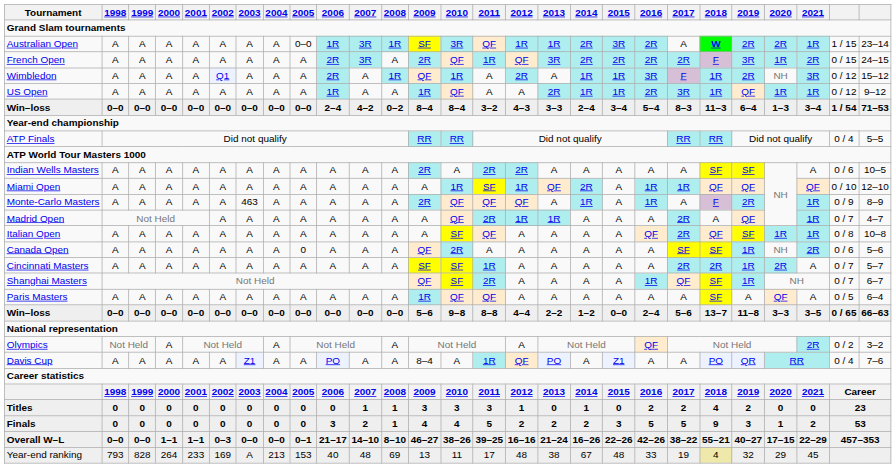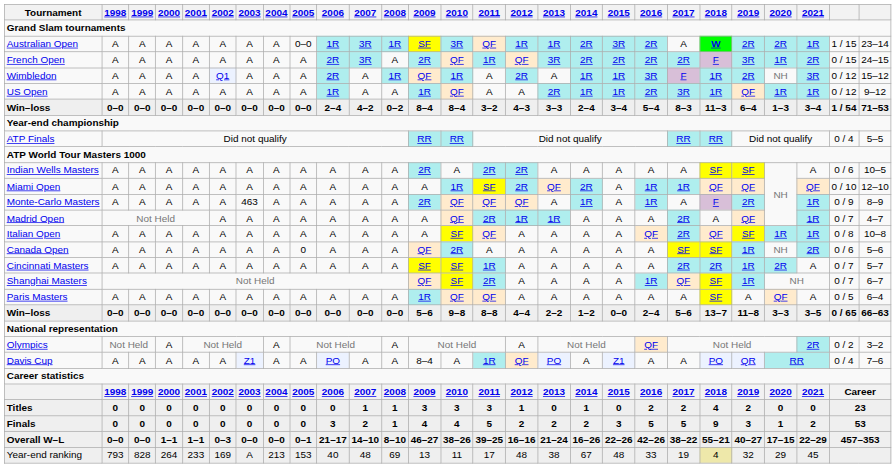 <table class="nowrap wikitable" style=text-align:center;font-size:84%>
 <tr>
 <th>Tournament</th>
 <th><a href='#'>1998</a></th>
 <th><a href='#'>1999</a></th>
 <th><a href='#'>2000</a></th>
 <th><a href='#'>2001</a></th>
 <th><a href='#'>2002</a></th>
 <th><a href='#'>2003</a></th>
 <th><a href='#'>2004</a></th>
 <th><a href='#'>2005</a></th>
 <th><a href='#'>2006</a></th>
 <th><a href='#'>2007</a></th>
 <th><a href='#'>2008</a></th>
 <th><a href='#'>2009</a></th>
 <th><a href='#'>2010</a></th>
 <th><a href='#'>2011</a></th>
 <th><a href='#'>2012</a></th>
 <th><a href='#'>2013</a></th>
 <th><a href='#'>2014</a></th>
 <th><a href='#'>2015</a></th>
 <th><a href='#'>2016</a></th>
 <th><a href='#'>2017</a></th>
 <th><a href='#'>2018</a></th>
 <th><a href='#'>2019</a></th>
 <th><a href='#'>2020</a></th>
 <th><a href='#'>2021</a></th>
 <th></th>
 <th></th>
 </tr>
 <tr>
 <td colspan="27" style="text-align:left"><strong>Grand Slam tournaments</strong></td>
 </tr>
 <tr>
 <td align=left><a href='#'>Australian Open</a></td>
 <td>A</td>
 <td>A</td>
 <td>A</td>
 <td>A</td>
 <td>A</td>
 <td>A</td>
 <td>A</td>
 <td>0–0</td>
 <td bgcolor=afeeee><a href='#'>1R</a></td>
 <td bgcolor=afeeee><a href='#'>3R</a></td>
 <td bgcolor=afeeee><a href='#'>1R</a></td>
 <td style=background:yellow><a href='#'>SF</a></td>
 <td bgcolor=afeeee><a href='#'>3R</a></td>
 <td bgcolor=ffebcd><a href='#'>QF</a></td>
 <td bgcolor=afeeee><a href='#'>1R</a></td>
 <td bgcolor=afeeee><a href='#'>1R</a></td>
 <td bgcolor=afeeee><a href='#'>2R</a></td>
 <td bgcolor=afeeee><a href='#'>3R</a></td>
 <td bgcolor=afeeee><a href='#'>2R</a></td>
 <td>A</td>
 <td bgcolor=lime><a href='#'><strong>W</strong></a></td>
 <td bgcolor=afeeee><a href='#'>2R</a></td>
 <td bgcolor=afeeee><a href='#'>2R</a></td>
 <td bgcolor=afeeee><a href='#'>1R</a></td>
 <td>1 / 15</td>
 <td>23–14</td>
 </tr>
 <tr>
 <td align=left><a href='#'>French Open</a></td>
 <td>A</td>
 <td>A</td>
 <td>A</td>
 <td>A</td>
 <td>A</td>
 <td>A</td>
 <td>A</td>
 <td>A</td>
 <td bgcolor=afeeee><a href='#'>2R</a></td>
 <td bgcolor=afeeee><a href='#'>3R</a></td>
 <td>A</td>
 <td bgcolor=afeeee><a href='#'>2R</a></td>
 <td bgcolor=ffebcd><a href='#'>QF</a></td>
 <td bgcolor=afeeee><a href='#'>1R</a></td>
 <td bgcolor=ffebcd><a href='#'>QF</a></td>
 <td bgcolor=afeeee><a href='#'>3R</a></td>
 <td bgcolor=afeeee><a href='#'>2R</a></td>
 <td bgcolor=afeeee><a href='#'>2R</a></td>
 <td bgcolor=afeeee><a href='#'>2R</a></td>
 <td bgcolor=afeeee><a href='#'>2R</a></td>
 <td style=background:thistle><a href='#'>F</a></td>
 <td bgcolor=afeeee><a href='#'>3R</a></td>
 <td bgcolor=afeeee><a href='#'>1R</a></td>
 <td bgcolor=afeeee><a href='#'>2R</a></td>
 <td>0 / 15</td>
 <td>24–15</td>
 </tr>
 <tr>
 <td align=left><a href='#'>Wimbledon</a></td>
 <td>A</td>
 <td>A</td>
 <td>A</td>
 <td>A</td>
 <td bgcolor=ecf2ff><a href='#'>Q1</a></td>
 <td>A</td>
 <td>A</td>
 <td>A</td>
 <td bgcolor=afeeee><a href='#'>2R</a></td>
 <td>A</td>
 <td bgcolor=afeeee><a href='#'>1R</a></td>
 <td bgcolor=ffebcd><a href='#'>QF</a></td>
 <td bgcolor=afeeee><a href='#'>1R</a></td>
 <td>A</td>
 <td bgcolor=afeeee><a href='#'>2R</a></td>
 <td>A</td>
 <td bgcolor=afeeee><a href='#'>1R</a></td>
 <td bgcolor=afeeee><a href='#'>1R</a></td>
 <td bgcolor=afeeee><a href='#'>3R</a></td>
 <td style=background:thistle><a href='#'>F</a></td>
 <td bgcolor=afeeee><a href='#'>1R</a></td>
 <td bgcolor=afeeee><a href='#'>2R</a></td>
 <td style=color:#767676>NH</td>
 <td bgcolor=afeeee><a href='#'>3R</a></td>
 <td>0 / 12</td>
 <td>15–12</td>
 </tr>
 <tr>
 <td align=left><a href='#'>US Open</a></td>
 <td>A</td>
 <td>A</td>
 <td>A</td>
 <td>A</td>
 <td>A</td>
 <td>A</td>
 <td>A</td>
 <td>A</td>
 <td bgcolor=afeeee><a href='#'>1R</a></td>
 <td>A</td>
 <td>A</td>
 <td bgcolor=afeeee><a href='#'>1R</a></td>
 <td bgcolor=ffebcd><a href='#'>QF</a></td>
 <td>A</td>
 <td>A</td>
 <td bgcolor=afeeee><a href='#'>2R</a></td>
 <td bgcolor=afeeee><a href='#'>1R</a></td>
 <td bgcolor=afeeee><a href='#'>1R</a></td>
 <td bgcolor=afeeee><a href='#'>2R</a></td>
 <td bgcolor=afeeee><a href='#'>3R</a></td>
 <td bgcolor=afeeee><a href='#'>1R</a></td>
 <td bgcolor=ffebcd><a href='#'>QF</a></td>
 <td bgcolor=afeeee><a href='#'>1R</a></td>
 <td bgcolor=afeeee><a href='#'>1R</a></td>
 <td>0 / 12</td>
 <td>9–12</td>
 </tr>
 <tr style=font-weight:bold;background:#efefef>
 <td style=text-align:left>Win–loss</td>
 <td>0–0</td>
 <td>0–0</td>
 <td>0–0</td>
 <td>0–0</td>
 <td>0–0</td>
 <td>0–0</td>
 <td>0–0</td>
 <td>0–0</td>
 <td>2–4</td>
 <td>4–2</td>
 <td>0–2</td>
 <td>8–4</td>
 <td>8–4</td>
 <td>3–2</td>
 <td>4–3</td>
 <td>3–3</td>
 <td>2–4</td>
 <td>3–4</td>
 <td>5–4</td>
 <td>8–3</td>
 <td>11–3</td>
 <td>6–4</td>
 <td>1–3</td>
 <td>3–4</td>
 <td>1 / 54</td>
 <td>71–53</td>
 </tr>
 <tr>
 <td colspan="27" style="text-align:left"><strong>Year-end championship</strong></td>
 </tr>
 <tr>
 <td align=left><a href='#'>ATP Finals</a></td>
 <td colspan=11>Did not qualify</td>
 <td bgcolor=afeeee><a href='#'>RR</a></td>
 <td bgcolor=afeeee><a href='#'>RR</a></td>
 <td colspan=6>Did not qualify</td>
 <td bgcolor=afeeee><a href='#'>RR</a></td>
 <td bgcolor=afeeee><a href='#'>RR</a></td>
 <td colspan="3">Did not qualify</td>
 <td>0 / 4</td>
 <td>5–5</td>
 </tr>
 <tr>
 <td colspan="27" style="text-align:left"><strong>ATP World Tour Masters 1000</strong></td>
 </tr>
 <tr>
 <td align=left nowrap><a href='#'>Indian Wells Masters</a></td>
 <td>A</td>
 <td>A</td>
 <td>A</td>
 <td>A</td>
 <td>A</td>
 <td>A</td>
 <td>A</td>
 <td>A</td>
 <td>A</td>
 <td>A</td>
 <td>A</td>
 <td bgcolor=afeeee><a href='#'>2R</a></td>
 <td>A</td>
 <td bgcolor=afeeee><a href='#'>2R</a></td>
 <td bgcolor=afeeee><a href='#'>2R</a></td>
 <td>A</td>
 <td>A</td>
 <td>A</td>
 <td>A</td>
 <td>A</td>
 <td style=background:yellow><a href='#'>SF</a></td>
 <td style=background:yellow><a href='#'>SF</a></td>
 <td rowspan="4" style="color:#767676">NH</td>
 <td>A</td>
 <td>0 / 6</td>
 <td>10–5</td>
 </tr>
 <tr>
 <td align=left><a href='#'>Miami Open</a></td>
 <td>A</td>
 <td>A</td>
 <td>A</td>
 <td>A</td>
 <td>A</td>
 <td>A</td>
 <td>A</td>
 <td>A</td>
 <td>A</td>
 <td>A</td>
 <td>A</td>
 <td>A</td>
 <td bgcolor=afeeee><a href='#'>1R</a></td>
 <td style=background:yellow><a href='#'>SF</a></td>
-<td bgcolor=afeeee><a href='#'>1R</a></td>
+<td bgcolor=afeeee><a href='#'>2R</a></td>
 <td bgcolor=ffebcd><a href='#'>QF</a></td>
 <td bgcolor=afeeee><a href='#'>2R</a></td>
 <td>A</td>
 <td bgcolor=afeeee><a href='#'>1R</a></td>
 <td bgcolor=afeeee><a href='#'>1R</a></td>
 <td bgcolor=ffebcd><a href='#'>QF</a></td>
 <td bgcolor=ffebcd><a href='#'>QF</a></td>
 <td bgcolor=ffebcd><a href='#'>QF</a></td>
 <td>0 / 10</td>
 <td>12–10</td>
 </tr>
 <tr>
 <td align=left nowrap><a href='#'>Monte-Carlo Masters</a></td>
 <td>A</td>
 <td>A</td>
 <td>A</td>
 <td>A</td>
 <td>A</td>
 <td>463</td>
 <td>A</td>
 <td>A</td>
 <td>A</td>
 <td>A</td>
 <td>A</td>
 <td bgcolor=afeeee><a href='#'>2R</a></td>
 <td bgcolor=ffebcd><a href='#'>QF</a></td>
 <td bgcolor=ffebcd><a href='#'>QF</a></td>
 <td bgcolor=ffebcd><a href='#'>QF</a></td>
 <td>A</td>
 <td bgcolor=afeeee><a href='#'>1R</a></td>
 <td>A</td>
 <td bgcolor=afeeee><a href='#'>1R</a></td>
 <td>A</td>
 <td style=background:thistle><a href='#'>F</a></td>
 <td bgcolor=afeeee><a href='#'>2R</a></td>
 <td bgcolor=afeeee><a href='#'>1R</a></td>
 <td>0 / 9</td>
 <td>8–9</td>
 </tr>
 <tr>
 <td align=left><a href='#'>Madrid Open</a></td>
 <td colspan=4 style=color:#767676>Not Held</td>
 <td>A</td>
 <td>A</td>
 <td>A</td>
 <td>A</td>
 <td>A</td>
 <td>A</td>
 <td>A</td>
 <td>A</td>
 <td bgcolor=ffebcd><a href='#'>QF</a></td>
 <td bgcolor=afeeee><a href='#'>2R</a></td>
 <td bgcolor=afeeee><a href='#'>1R</a></td>
 <td bgcolor=afeeee><a href='#'>1R</a></td>
 <td>A</td>
 <td>A</td>
 <td>A</td>
 <td bgcolor=afeeee><a href='#'>2R</a></td>
 <td>A</td>
 <td bgcolor=ffebcd><a href='#'>QF</a></td>
 <td bgcolor=afeeee><a href='#'>1R</a></td>
 <td>0 / 7</td>
 <td>4–7</td>
 </tr>
 <tr>
 <td align=left><a href='#'>Italian Open</a></td>
 <td>A</td>
 <td>A</td>
 <td>A</td>
 <td>A</td>
 <td>A</td>
 <td>A</td>
 <td>A</td>
 <td>A</td>
 <td>A</td>
 <td>A</td>
 <td>A</td>
 <td>A</td>
 <td style=background:yellow><a href='#'>SF</a></td>
 <td bgcolor=ffebcd><a href='#'>QF</a></td>
 <td>A</td>
 <td>A</td>
 <td>A</td>
 <td>A</td>
 <td bgcolor=ffebcd><a href='#'>QF</a></td>
 <td bgcolor=afeeee><a href='#'>2R</a></td>
 <td bgcolor=ffebcd><a href='#'>QF</a></td>
 <td style=background:yellow><a href='#'>SF</a></td>
 <td bgcolor=afeeee><a href='#'>1R</a></td>
 <td bgcolor=afeeee><a href='#'>1R</a></td>
 <td>0 / 8</td>
 <td>10–8</td>
 </tr>
 <tr>
 <td align=left><a href='#'>Canada Open</a></td>
 <td>A</td>
 <td>A</td>
 <td>A</td>
 <td>A</td>
 <td>A</td>
 <td>A</td>
 <td>A</td>
 <td>0</td>
 <td>A</td>
 <td>A</td>
 <td>A</td>
 <td bgcolor=ffebcd><a href='#'>QF</a></td>
 <td bgcolor=afeeee><a href='#'>2R</a></td>
 <td>A</td>
 <td>A</td>
 <td>A</td>
 <td>A</td>
 <td>A</td>
 <td>A</td>
 <td style=background:yellow><a href='#'>SF</a></td>
 <td style=background:yellow><a href='#'>SF</a></td>
 <td bgcolor=afeeee><a href='#'>1R</a></td>
 <td style=color:#767676>NH</td>
 <td bgcolor=afeeee><a href='#'>2R</a></td>
 <td>0 / 6</td>
 <td>5–6</td>
 </tr>
 <tr>
 <td align=left><a href='#'>Cincinnati Masters</a></td>
 <td>A</td>
 <td>A</td>
 <td>A</td>
 <td>A</td>
 <td>A</td>
 <td>A</td>
 <td>A</td>
 <td>A</td>
 <td>A</td>
 <td>A</td>
 <td>A</td>
 <td style=background:yellow><a href='#'>SF</a></td>
 <td style=background:yellow><a href='#'>SF</a></td>
 <td bgcolor=afeeee><a href='#'>1R</a></td>
 <td>A</td>
 <td>A</td>
 <td>A</td>
 <td>A</td>
 <td>A</td>
 <td bgcolor=afeeee><a href='#'>2R</a></td>
 <td bgcolor=afeeee><a href='#'>2R</a></td>
 <td bgcolor=afeeee><a href='#'>1R</a></td>
 <td bgcolor=afeeee><a href='#'>2R</a></td>
 <td>A</td>
 <td>0 / 7</td>
 <td>5–7</td>
 </tr>
 <tr>
 <td align=left><a href='#'>Shanghai Masters</a></td>
 <td colspan=11 style=color:#767676>Not Held</td>
 <td bgcolor=ffebcd><a href='#'>QF</a></td>
 <td style=background:yellow><a href='#'>SF</a></td>
 <td bgcolor=afeeee><a href='#'>2R</a></td>
 <td>A</td>
 <td>A</td>
 <td>A</td>
 <td>A</td>
 <td bgcolor=afeeee><a href='#'>1R</a></td>
 <td bgcolor=ffebcd><a href='#'>QF</a></td>
 <td bgcolor=yellow><a href='#'>SF</a></td>
 <td bgcolor=afeeee><a href='#'>1R</a></td>
 <td colspan="2" style="color:#767676">NH</td>
 <td>0 / 7</td>
 <td>6–7</td>
 </tr>
 <tr>
 <td align=left><a href='#'>Paris Masters</a></td>
 <td>A</td>
 <td>A</td>
 <td>A</td>
 <td>A</td>
 <td>A</td>
 <td>A</td>
 <td>A</td>
 <td>A</td>
 <td>A</td>
 <td>A</td>
 <td>A</td>
 <td bgcolor=afeeee><a href='#'>1R</a></td>
 <td bgcolor=ffebcd><a href='#'>QF</a></td>
 <td bgcolor=ffebcd><a href='#'>QF</a></td>
 <td>A</td>
 <td>A</td>
 <td>A</td>
 <td>A</td>
 <td>A</td>
 <td>A</td>
 <td bgcolor=yellow><a href='#'>SF</a></td>
 <td>A</td>
 <td bgcolor=ffebcd><a href='#'>QF</a></td>
 <td>A</td>
 <td>0 / 5</td>
 <td>6–4</td>
 </tr>
 <tr style=font-weight:bold;background:#efefef>
 <td style=text-align:left>Win–loss</td>
 <td>0–0</td>
 <td>0–0</td>
 <td>0–0</td>
 <td>0–0</td>
 <td>0–0</td>
 <td>0–0</td>
 <td>0–0</td>
 <td>0–0</td>
 <td>0–0</td>
 <td>0–0</td>
 <td>0–0</td>
 <td>5–6</td>
 <td>9–8</td>
 <td>8–8</td>
 <td>4–4</td>
 <td>2–2</td>
 <td>1–2</td>
 <td>0–0</td>
 <td>2–4</td>
 <td>5–6</td>
 <td>13–7</td>
 <td>11–8</td>
 <td>3–3</td>
 <td>3–5</td>
 <td>0 / 65</td>
 <td>66–63</td>
 </tr>
 <tr>
 <td colspan="27" style="text-align:left"><strong>National representation</strong></td>
 </tr>
 <tr>
 <td align=left><a href='#'>Olympics</a></td>
 <td colspan=2 style=color:#767676>Not Held</td>
 <td>A</td>
 <td colspan=3 style=color:#767676>Not Held</td>
 <td>A</td>
 <td colspan=3 style=color:#767676>Not Held</td>
 <td>A</td>
 <td colspan=3 style=color:#767676>Not Held</td>
 <td>A</td>
 <td colspan=3 style=color:#767676>Not Held</td>
 <td bgcolor=ffebcd><a href='#'>QF</a></td>
 <td colspan=4 style=color:#767676>Not Held</td>
 <td bgcolor=afeeee><a href='#'>2R</a></td>
 <td>0 / 2</td>
 <td>3–2</td>
 </tr>
 <tr>
 <td align=left><a href='#'>Davis Cup</a></td>
 <td>A</td>
 <td>A</td>
 <td>A</td>
 <td>A</td>
 <td>A</td>
 <td bgcolor=ecf2ff><a href='#'>Z1</a></td>
 <td>A</td>
 <td>A</td>
 <td bgcolor=ecf2ff><a href='#'>PO</a></td>
 <td>A</td>
 <td>A</td>
 <td>8–4</td>
 <td>A</td>
 <td bgcolor=afeeee><a href='#'>1R</a></td>
 <td bgcolor=ffebcd><a href='#'>QF</a></td>
 <td bgcolor=ecf2ff><a href='#'>PO</a></td>
 <td>A</td>
 <td bgcolor=ecf2ff><a href='#'>Z1</a></td>
 <td>A</td>
 <td>A</td>
 <td bgcolor=ecf2ff><a href='#'>PO</a></td>
 <td bgcolor=ecf2ff><a href='#'>QR</a></td>
 <td colspan=2 bgcolor=afeeee><a href='#'>RR</a></td>
 <td>0 / 4</td>
 <td>7–6</td>
 </tr>
 <tr>
 <td colspan="27" style="text-align:left"><strong>Career statistics</strong></td>
 </tr>
 <tr>
 <th></th>
 <th><a href='#'>1998</a></th>
 <th><a href='#'>1999</a></th>
 <th><a href='#'>2000</a></th>
 <th><a href='#'>2001</a></th>
 <th><a href='#'>2002</a></th>
 <th><a href='#'>2003</a></th>
 <th><a href='#'>2004</a></th>
 <th><a href='#'>2005</a></th>
 <th><a href='#'>2006</a></th>
 <th><a href='#'>2007</a></th>
 <th><a href='#'>2008</a></th>
 <th><a href='#'>2009</a></th>
 <th><a href='#'>2010</a></th>
 <th><a href='#'>2011</a></th>
 <th><a href='#'>2012</a></th>
 <th><a href='#'>2013</a></th>
 <th><a href='#'>2014</a></th>
 <th><a href='#'>2015</a></th>
 <th><a href='#'>2016</a></th>
 <th><a href='#'>2017</a></th>
 <th><a href='#'>2018</a></th>
 <th><a href='#'>2019</a></th>
 <th><a href='#'>2020</a></th>
 <th><a href='#'>2021</a></th>
 <th colspan=2>Career</th>
 </tr>
 <tr style=font-weight:bold;background:#efefef>
 <td style=text-align:left>Titles</td>
 <td>0</td>
 <td>0</td>
 <td>0</td>
 <td>0</td>
 <td>0</td>
 <td>0</td>
 <td>0</td>
 <td>0</td>
 <td>0</td>
 <td>1</td>
 <td>1</td>
 <td>3</td>
 <td>3</td>
 <td>3</td>
 <td>1</td>
 <td>0</td>
 <td>1</td>
 <td>0</td>
 <td>2</td>
 <td>2</td>
 <td>4</td>
 <td>2</td>
 <td>0</td>
 <td>0</td>
 <td colspan=2>23</td>
 </tr>
 <tr style=font-weight:bold;background:#efefef>
 <td style=text-align:left>Finals</td>
 <td>0</td>
 <td>0</td>
 <td>0</td>
 <td>0</td>
 <td>0</td>
 <td>0</td>
 <td>0</td>
 <td>0</td>
 <td>3</td>
 <td>2</td>
 <td>1</td>
 <td>4</td>
 <td>4</td>
 <td>5</td>
 <td>2</td>
 <td>2</td>
 <td>2</td>
 <td>3</td>
 <td>5</td>
 <td>5</td>
 <td>9</td>
 <td>3</td>
 <td>1</td>
 <td>2</td>
 <td colspan=2>53</td>
 </tr>
 <tr style=font-weight:bold;background:#efefef>
 <td style=text-align:left>Overall W–L</td>
 <td>0–0</td>
 <td>0–0</td>
 <td>1–1</td>
 <td>1–1</td>
 <td>0–3</td>
 <td>0–0</td>
 <td>0–0</td>
 <td>0–1</td>
 <td>21–17</td>
 <td>14–10</td>
 <td>8–10</td>
 <td>46–27</td>
 <td>38–26</td>
 <td>39–25</td>
 <td>16–16</td>
 <td>21–24</td>
 <td>16–26</td>
 <td>22–26</td>
 <td>42–26</td>
 <td>38–22</td>
 <td>55–21</td>
 <td>40–27</td>
 <td>17–15</td>
 <td>22–29</td>
 <td colspan=2>457–353</td>
 </tr>
 <tr style=background:#efefef>
 <td align=left>Year-end ranking</td>
 <td>793</td>
 <td>828</td>
 <td>264</td>
 <td>233</td>
 <td>169</td>
 <td>A</td>
 <td>213</td>
 <td>153</td>
 <td>40</td>
 <td>48</td>
 <td>69</td>
 <td>13</td>
 <td>11</td>
 <td>17</td>
 <td>48</td>
 <td>38</td>
 <td>67</td>
 <td>48</td>
 <td>33</td>
 <td>19</td>
 <td bgcolor=eee8aa>4</td>
 <td>32</td>
 <td>29</td>
 <td>45</td>
 <td colspan=2></td>
 </tr>
 </table>
